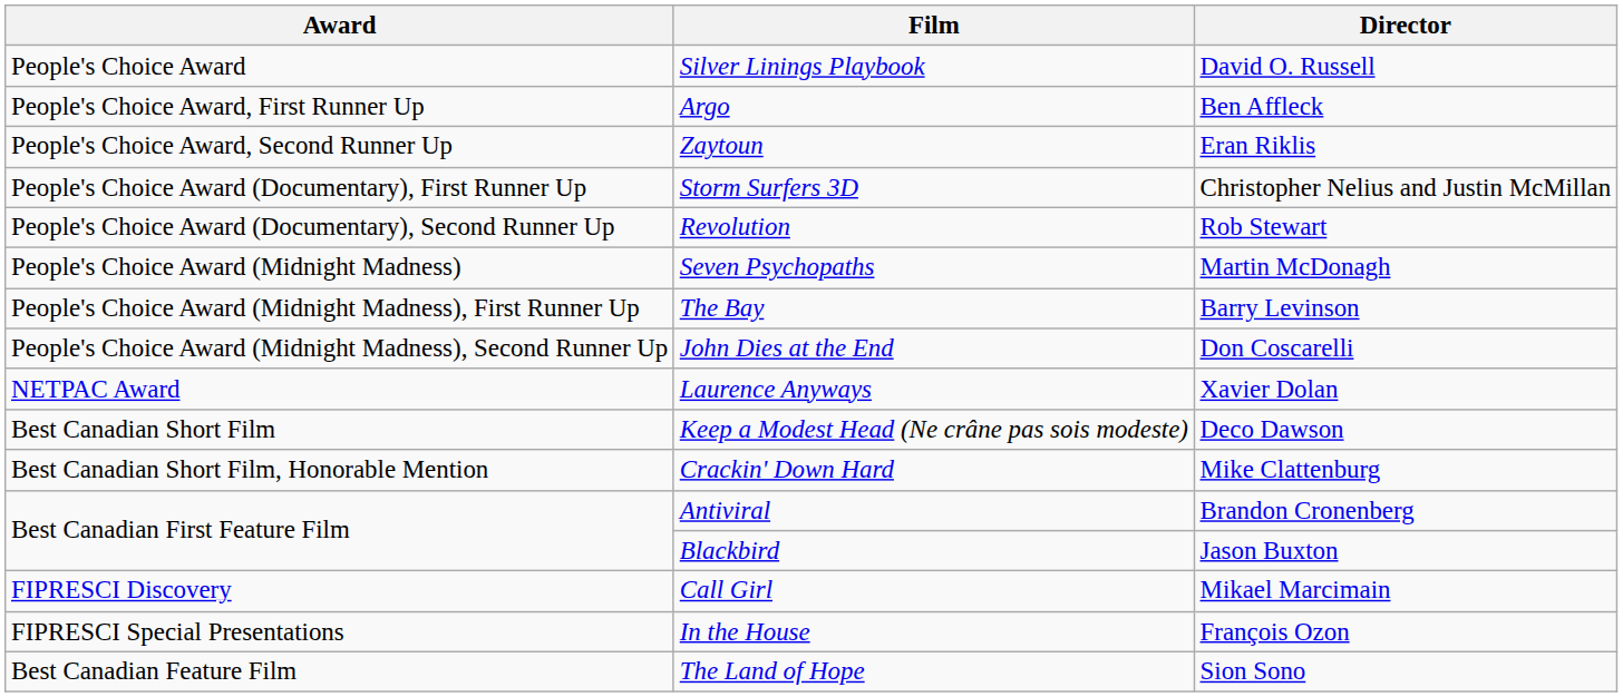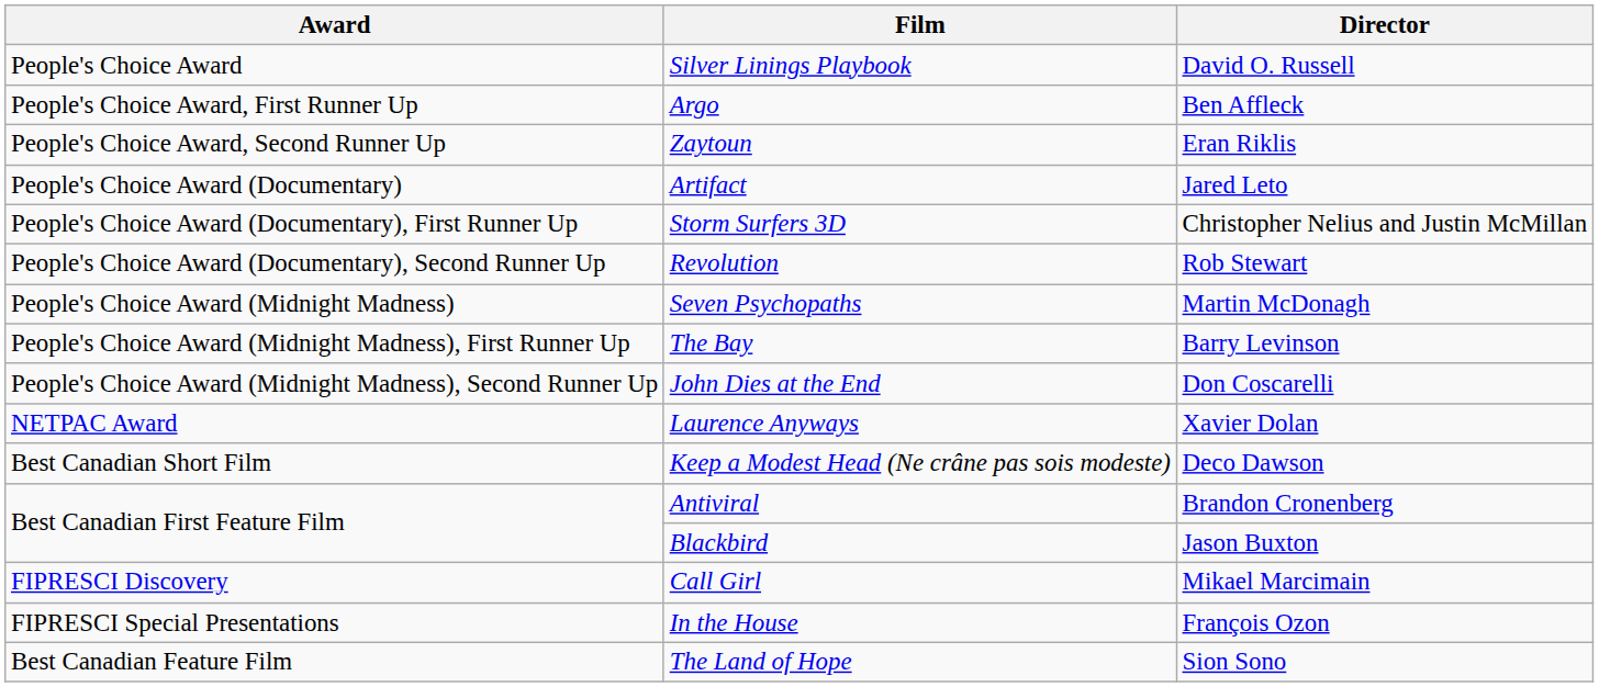 <table class="wikitable">
 <tr>
 <th>Award</th>
 <th>Film</th>
 <th>Director</th>
 </tr>
 <tr>
 <td>People's Choice Award</td>
 <td><em><a href='#'>Silver Linings Playbook</a></em></td>
 <td><a href='#'>David O. Russell</a></td>
 </tr>
 <tr>
 <td>People's Choice Award, First Runner Up</td>
 <td><em><a href='#'>Argo</a></em></td>
 <td><a href='#'>Ben Affleck</a></td>
 </tr>
 <tr>
 <td>People's Choice Award, Second Runner Up</td>
 <td><em><a href='#'>Zaytoun</a></em></td>
 <td><a href='#'>Eran Riklis</a></td>
+</tr>
+<tr>
+<td>People's Choice Award (Documentary)</td>
+<td><em><a href='#'>Artifact</a></em></td>
+<td><a href='#'>Jared Leto</a></td>
 </tr>
 <tr>
 <td>People's Choice Award (Documentary), First Runner Up</td>
 <td><em><a href='#'>Storm Surfers 3D</a></em></td>
 <td>Christopher Nelius and Justin McMillan</td>
 </tr>
 <tr>
 <td>People's Choice Award (Documentary), Second Runner Up</td>
 <td><em><a href='#'>Revolution</a></em></td>
 <td><a href='#'>Rob Stewart</a></td>
 </tr>
 <tr>
 <td>People's Choice Award (Midnight Madness)</td>
 <td><em><a href='#'>Seven Psychopaths</a></em></td>
 <td><a href='#'>Martin McDonagh</a></td>
 </tr>
 <tr>
 <td>People's Choice Award (Midnight Madness), First Runner Up</td>
 <td><em><a href='#'>The Bay</a></em></td>
 <td><a href='#'>Barry Levinson</a></td>
 </tr>
 <tr>
 <td>People's Choice Award (Midnight Madness), Second Runner Up</td>
 <td><em><a href='#'>John Dies at the End</a></em></td>
 <td><a href='#'>Don Coscarelli</a></td>
 </tr>
 <tr>
 <td><a href='#'>NETPAC Award</a></td>
 <td><em><a href='#'>Laurence Anyways</a></em></td>
 <td><a href='#'>Xavier Dolan</a></td>
 </tr>
 <tr>
 <td>Best Canadian Short Film</td>
 <td><em><a href='#'>Keep a Modest Head</a> (Ne crâne pas sois modeste)</em></td>
 <td><a href='#'>Deco Dawson</a></td>
 </tr>
 <tr>
-<td>Best Canadian Short Film, Honorable Mention</td>
-<td><em><a href='#'>Crackin' Down Hard</a></em></td>
-<td><a href='#'>Mike Clattenburg</a></td>
-</tr>
-<tr>
 <td rowspan="2">Best Canadian First Feature Film</td>
 <td><em><a href='#'>Antiviral</a></em></td>
 <td><a href='#'>Brandon Cronenberg</a></td>
 </tr>
 <tr>
 <td><em><a href='#'>Blackbird</a></em></td>
 <td><a href='#'>Jason Buxton</a></td>
 </tr>
 <tr>
 <td><a href='#'>FIPRESCI Discovery</a></td>
 <td><em><a href='#'>Call Girl</a></em></td>
 <td><a href='#'>Mikael Marcimain</a></td>
 </tr>
 <tr>
 <td>FIPRESCI Special Presentations</td>
 <td><em><a href='#'>In the House</a></em></td>
 <td><a href='#'>François Ozon</a></td>
 </tr>
 <tr>
 <td>Best Canadian Feature Film</td>
 <td><em><a href='#'>The Land of Hope</a></em></td>
 <td><a href='#'>Sion Sono</a></td>
 </tr>
 </table>
